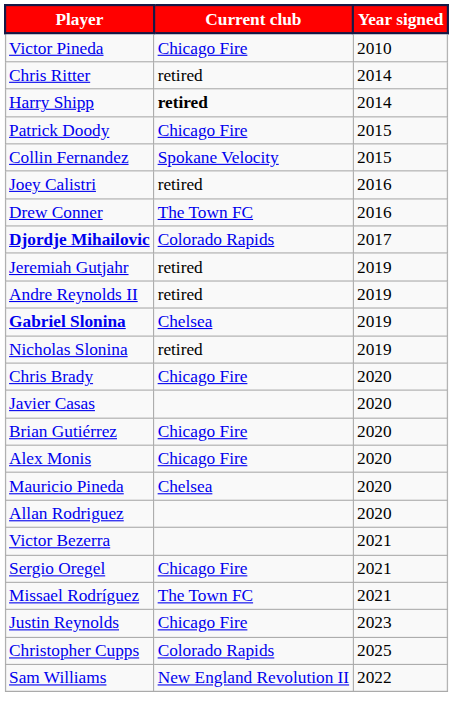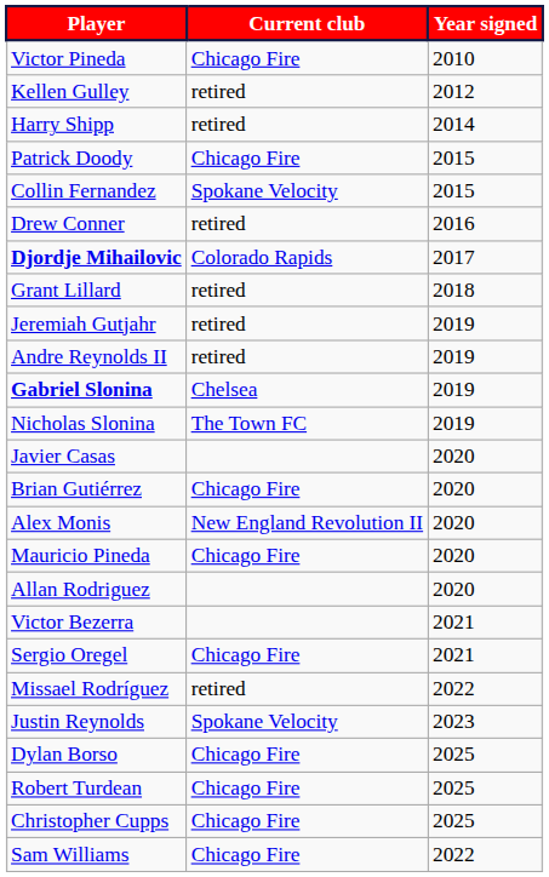 <table class="wikitable" style="text-align:center">
 <tr>
 <th style="background:#FF0000; color:#FFFFFF; border:2px solid #141946;">Player</th>
 <th style="background:#FF0000; color:#FFFFFF; border:2px solid #141946;">Current club</th>
 <th style="background:#FF0000; color:#FFFFFF; border:2px solid #141946;">Year signed</th>
 </tr>
 <tr>
 <td align=left> <a href='#'>Victor Pineda</a></td>
 <td align=left> <a href='#'>Chicago Fire</a></td>
 <td align=left>2010</td>
 </tr>
 <tr>
-<td align=left> <a href='#'>Chris Ritter</a></td>
+<td align=left> <a href='#'>Kellen Gulley</a></td>
 <td align=left>retired</td>
-<td align=left>2014</td>
+<td align=left>2012</td>
 </tr>
 <tr>
 <td align=left> <a href='#'>Harry Shipp</a></td>
-<td align=left><strong>retired</strong></td>
+<td align=left>retired</td>
 <td align=left>2014</td>
 </tr>
 <tr>
 <td align=left> <a href='#'>Patrick Doody</a></td>
 <td align=left> <a href='#'>Chicago Fire</a></td>
 <td align=left>2015</td>
 </tr>
 <tr>
 <td align=left> <a href='#'>Collin Fernandez</a></td>
 <td align=left> <a href='#'>Spokane Velocity</a></td>
 <td align=left>2015</td>
 </tr>
 <tr>
-<td align=left> <a href='#'>Joey Calistri</a></td>
+<td align=left> <a href='#'>Drew Conner</a></td>
 <td align=left>retired</td>
-<td align=left>2016</td>
-</tr>
-<tr>
-<td align=left> <a href='#'>Drew Conner</a></td>
-<td align=left> <a href='#'>The Town FC</a></td>
 <td align=left>2016</td>
 </tr>
 <tr>
 <td align=left> <strong><a href='#'>Djordje Mihailovic</a></strong></td>
 <td align=left> <a href='#'>Colorado Rapids</a></td>
 <td align=left>2017</td>
+</tr>
+<tr>
+<td align=left> <a href='#'>Grant Lillard</a></td>
+<td align=left>retired</td>
+<td align=left>2018</td>
 </tr>
 <tr>
 <td align=left> <a href='#'>Jeremiah Gutjahr</a></td>
 <td align=left>retired</td>
 <td align=left>2019</td>
 </tr>
 <tr>
 <td align=left> <a href='#'>Andre Reynolds II</a></td>
 <td align=left>retired</td>
 <td align=left>2019</td>
 </tr>
 <tr>
 <td align=left><strong> <a href='#'>Gabriel Slonina</a></strong></td>
 <td align=left> <a href='#'>Chelsea</a></td>
 <td align=left>2019</td>
 </tr>
 <tr>
 <td align=left> <a href='#'>Nicholas Slonina</a></td>
-<td align=left>retired</td>
+<td align=left> <a href='#'>The Town FC</a></td>
 <td align=left>2019</td>
-</tr>
-<tr>
-<td align=left> <a href='#'>Chris Brady</a></td>
-<td align=left> <a href='#'>Chicago Fire</a></td>
-<td align=left>2020</td>
 </tr>
 <tr>
 <td align=left> <a href='#'>Javier Casas</a></td>
 <td align=left></td>
 <td align=left>2020</td>
 </tr>
 <tr>
 <td align=left> <a href='#'>Brian Gutiérrez</a></td>
 <td align=left> <a href='#'>Chicago Fire</a></td>
 <td align=left>2020</td>
 </tr>
 <tr>
 <td align=left> <a href='#'>Alex Monis</a></td>
-<td align=left> <a href='#'>Chicago Fire</a></td>
+<td align=left> <a href='#'>New England Revolution II</a></td>
 <td align=left>2020</td>
 </tr>
 <tr>
 <td align=left> <a href='#'>Mauricio Pineda</a></td>
-<td align=left> <a href='#'>Chelsea</a></td>
+<td align=left> <a href='#'>Chicago Fire</a></td>
 <td align=left>2020</td>
 </tr>
 <tr>
 <td align=left> <a href='#'>Allan Rodriguez</a></td>
 <td align=left></td>
 <td align=left>2020</td>
 </tr>
 <tr>
 <td align=left> <a href='#'>Victor Bezerra</a></td>
 <td align=left></td>
 <td align=left>2021</td>
 </tr>
 <tr>
 <td align=left> <a href='#'>Sergio Oregel</a></td>
 <td align=left> <a href='#'>Chicago Fire</a></td>
 <td align=left>2021</td>
 </tr>
 <tr>
 <td align=left> <a href='#'>Missael Rodríguez</a></td>
-<td align=left> <a href='#'>The Town FC</a></td>
-<td align=left>2021</td>
+<td align=left>retired</td>
+<td align=left>2022</td>
 </tr>
 <tr>
 <td align=left> <a href='#'>Justin Reynolds</a></td>
-<td align=left> <a href='#'>Chicago Fire</a></td>
+<td align=left> <a href='#'>Spokane Velocity</a></td>
 <td align=left>2023</td>
 </tr>
 <tr>
+<td align=left> <a href='#'>Dylan Borso</a></td>
+<td align=left> <a href='#'>Chicago Fire</a></td>
+<td align=left>2025</td>
+</tr>
+<tr>
+<td align=left> <a href='#'>Robert Turdean</a></td>
+<td align=left> <a href='#'>Chicago Fire</a></td>
+<td align=left>2025</td>
+</tr>
+<tr>
 <td align=left> <a href='#'>Christopher Cupps</a></td>
-<td align=left> <a href='#'>Colorado Rapids</a></td>
+<td align=left> <a href='#'>Chicago Fire</a></td>
 <td align=left>2025</td>
 </tr>
 <tr>
 <td align=left> <a href='#'>Sam Williams</a></td>
-<td align=left> <a href='#'>New England Revolution II</a></td>
+<td align=left> <a href='#'>Chicago Fire</a></td>
 <td align=left>2022</td>
 </tr>
 <tr>
 </tr>
 </table>
